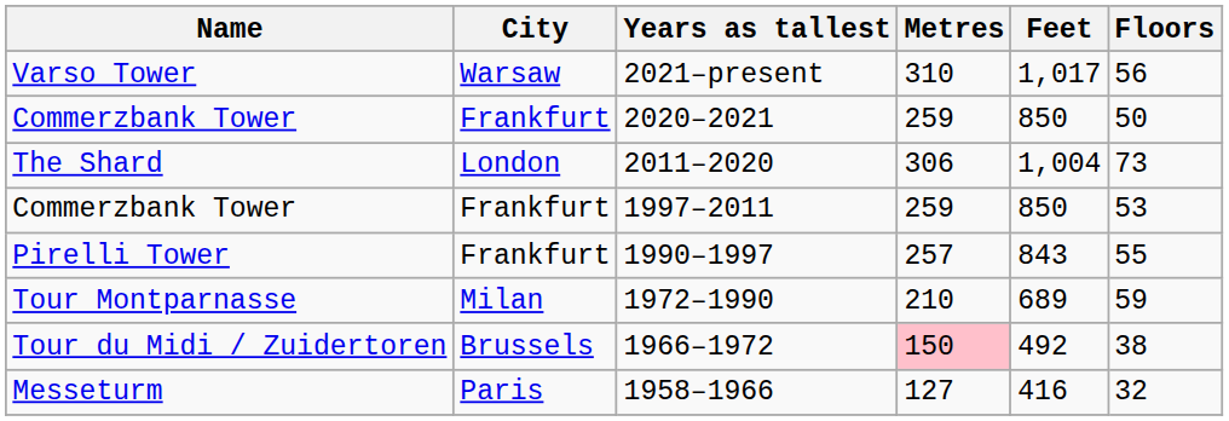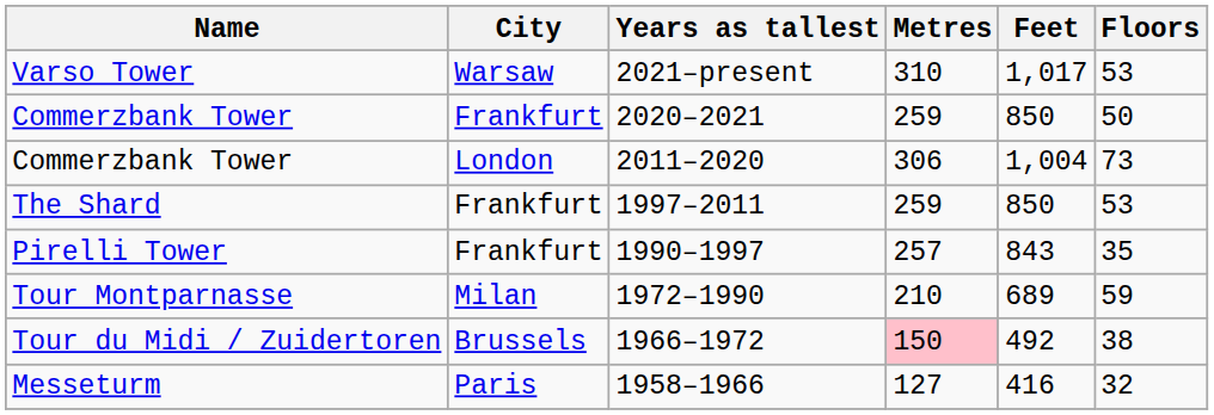 <table class="wikitable sortable">
 <tr>
 <th>Name</th>
 <th>City</th>
 <th>Years as tallest</th>
 <th>Metres</th>
 <th>Feet</th>
 <th>Floors</th>
 </tr>
 <tr>
 <td><a href='#'>Varso Tower</a></td>
 <td><a href='#'>Warsaw</a></td>
 <td>2021–present</td>
 <td>310</td>
 <td>1,017</td>
-<td>56</td>
+<td>53</td>
 </tr>
 <tr>
 <td><a href='#'>Commerzbank Tower</a></td>
 <td><a href='#'>Frankfurt</a></td>
 <td>2020–2021</td>
 <td>259</td>
 <td>850</td>
 <td>50</td>
 </tr>
 <tr>
-<td><a href='#'>The Shard</a></td>
+<td>Commerzbank Tower</td>
 <td><a href='#'>London</a></td>
 <td>2011–2020</td>
 <td>306</td>
 <td>1,004</td>
 <td>73</td>
 </tr>
 <tr>
-<td>Commerzbank Tower</td>
+<td><a href='#'>The Shard</a></td>
 <td>Frankfurt</td>
 <td>1997–2011</td>
 <td>259</td>
 <td>850</td>
 <td>53</td>
 </tr>
 <tr>
 <td><a href='#'>Pirelli Tower</a></td>
 <td>Frankfurt</td>
 <td>1990–1997</td>
 <td>257</td>
 <td>843</td>
-<td>55</td>
+<td>35</td>
 </tr>
 <tr>
 <td><a href='#'>Tour Montparnasse</a></td>
 <td><a href='#'>Milan</a></td>
 <td>1972–1990</td>
 <td>210</td>
 <td>689</td>
 <td>59</td>
 </tr>
 <tr>
 <td><a href='#'>Tour du Midi / Zuidertoren</a></td>
 <td><a href='#'>Brussels</a></td>
 <td>1966–1972</td>
 <td style="background: pink;">150</td>
 <td>492</td>
 <td>38</td>
 </tr>
 <tr>
 <td><a href='#'>Messeturm</a></td>
 <td><a href='#'>Paris</a></td>
 <td>1958–1966</td>
 <td>127</td>
 <td>416</td>
 <td>32</td>
 </tr>
 </table>
